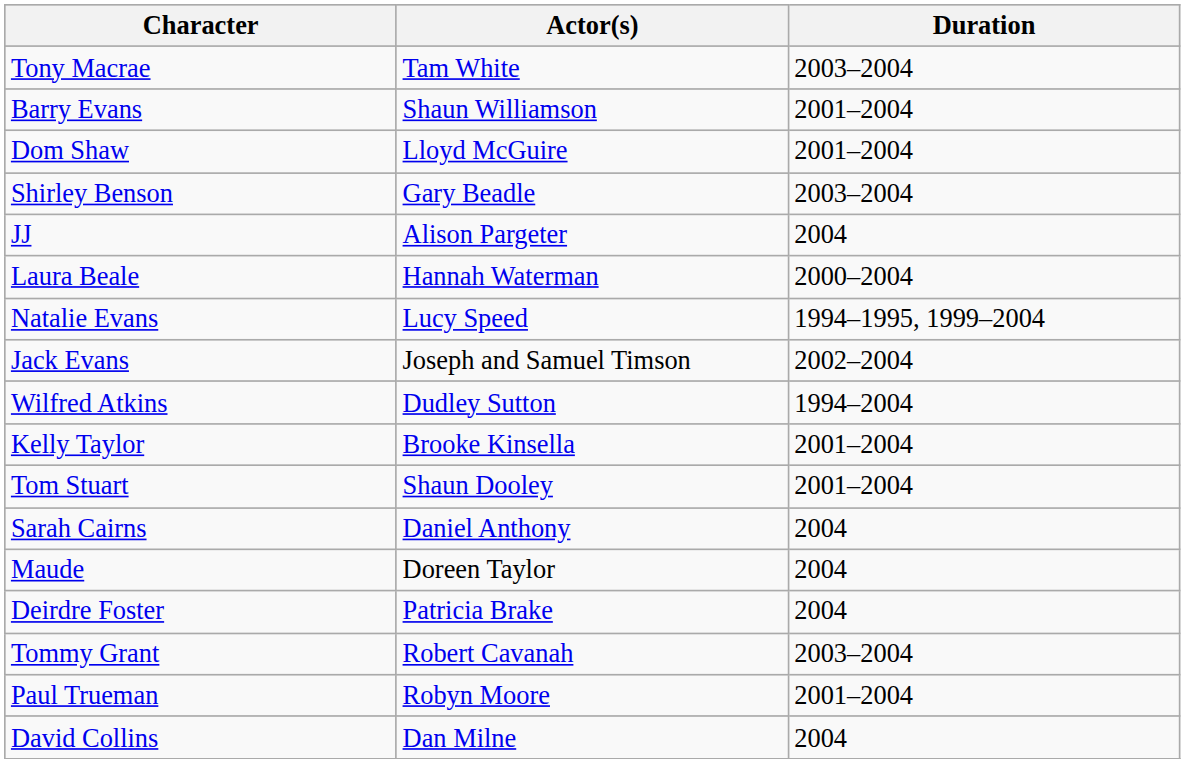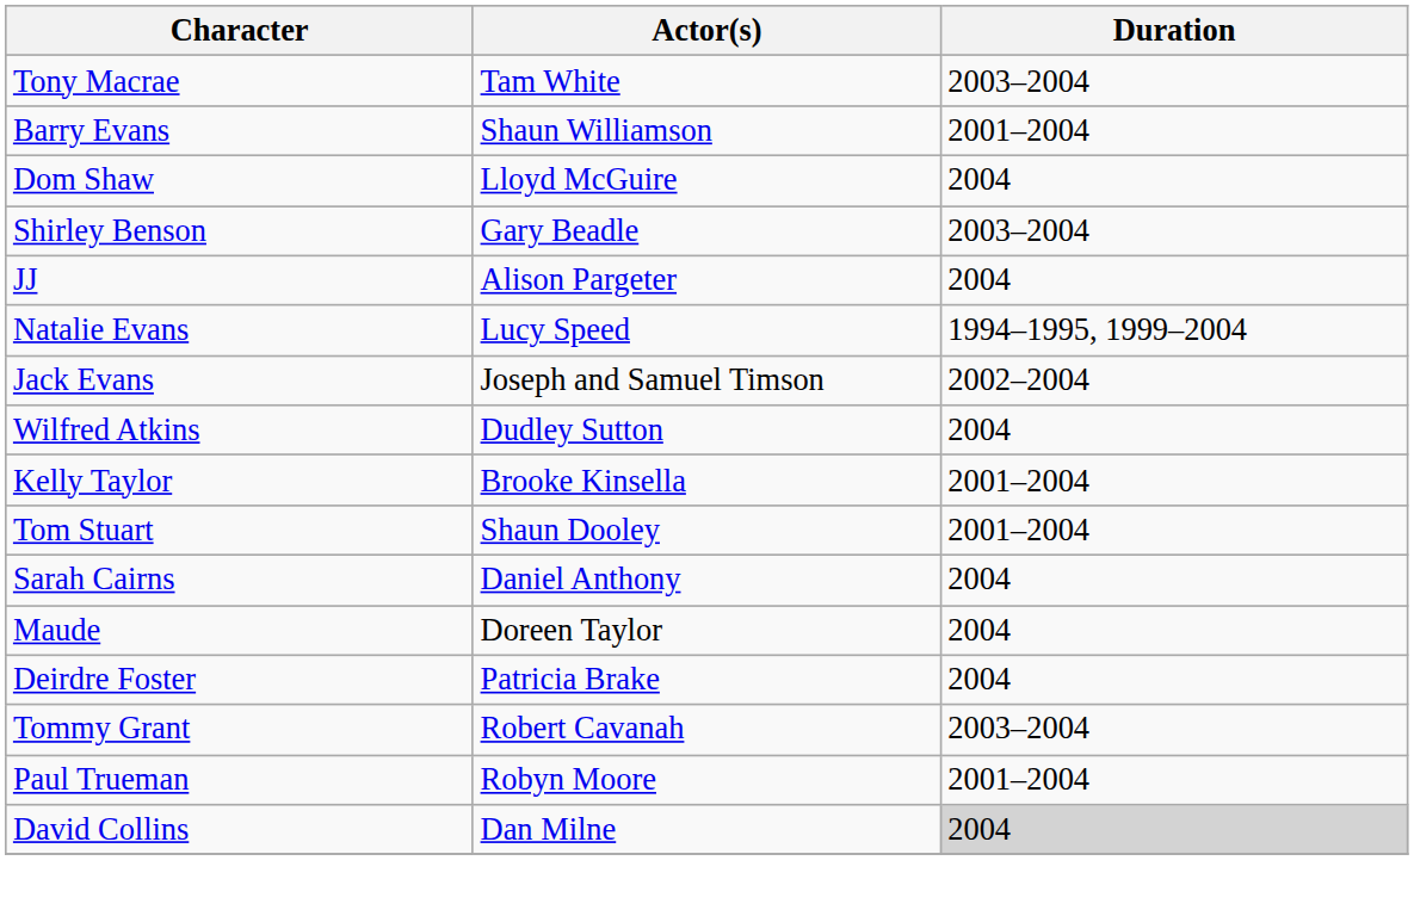 <table class="wikitable">
 <tr>
 <th scope="col" width="230">Character</th>
 <th scope="col" width="230">Actor(s)</th>
 <th scope="col" width="230">Duration</th>
 </tr>
 <tr>
 <td><a href='#'>Tony Macrae</a></td>
 <td><a href='#'>Tam White</a></td>
 <td>2003–2004</td>
 </tr>
 <tr>
 <td><a href='#'>Barry Evans</a></td>
 <td><a href='#'>Shaun Williamson</a></td>
 <td>2001–2004</td>
 </tr>
 <tr>
 <td><a href='#'>Dom Shaw</a></td>
 <td><a href='#'>Lloyd McGuire</a></td>
-<td>2001–2004</td>
+<td>2004</td>
 </tr>
 <tr>
 <td><a href='#'>Shirley Benson</a></td>
 <td><a href='#'>Gary Beadle</a></td>
 <td>2003–2004</td>
 </tr>
 <tr>
 <td><a href='#'>JJ</a></td>
 <td><a href='#'>Alison Pargeter</a></td>
 <td>2004</td>
-</tr>
-<tr>
-<td><a href='#'>Laura Beale</a></td>
-<td><a href='#'>Hannah Waterman</a></td>
-<td>2000–2004</td>
 </tr>
 <tr>
 <td><a href='#'>Natalie Evans</a></td>
 <td><a href='#'>Lucy Speed</a></td>
 <td>1994–1995, 1999–2004</td>
 </tr>
 <tr>
 <td><a href='#'>Jack Evans</a></td>
 <td>Joseph and Samuel Timson</td>
 <td>2002–2004</td>
 </tr>
 <tr>
 <td><a href='#'>Wilfred Atkins</a></td>
 <td><a href='#'>Dudley Sutton</a></td>
-<td>1994–2004</td>
+<td>2004</td>
 </tr>
 <tr>
 <td><a href='#'>Kelly Taylor</a></td>
 <td><a href='#'>Brooke Kinsella</a></td>
 <td>2001–2004</td>
 </tr>
 <tr>
 <td><a href='#'>Tom Stuart</a></td>
 <td><a href='#'>Shaun Dooley</a></td>
 <td>2001–2004</td>
 </tr>
 <tr>
 <td><a href='#'>Sarah Cairns</a></td>
 <td><a href='#'>Daniel Anthony</a></td>
 <td>2004</td>
 </tr>
 <tr>
 <td><a href='#'>Maude</a></td>
 <td>Doreen Taylor</td>
 <td>2004</td>
 </tr>
 <tr>
 <td><a href='#'>Deirdre Foster</a></td>
 <td><a href='#'>Patricia Brake</a></td>
 <td>2004</td>
 </tr>
 <tr>
 <td><a href='#'>Tommy Grant</a></td>
 <td><a href='#'>Robert Cavanah</a></td>
 <td>2003–2004</td>
 </tr>
 <tr>
 <td><a href='#'>Paul Trueman</a></td>
 <td><a href='#'>Robyn Moore</a></td>
 <td>2001–2004</td>
 </tr>
 <tr>
 <td><a href='#'>David Collins</a></td>
 <td><a href='#'>Dan Milne</a></td>
-<td>2004</td>
+<td style="background: lightgrey;">2004</td>
 </tr>
 <tr>
 </tr>
 </table>
